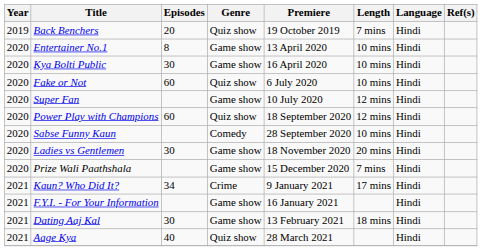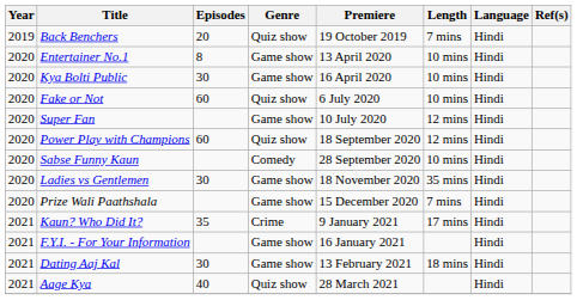 <table class="wikitable">
 <tr>
 <th>Year</th>
 <th>Title</th>
 <th>Episodes</th>
 <th>Genre</th>
 <th>Premiere</th>
 <th>Length</th>
 <th>Language</th>
 <th>Ref(s)</th>
 </tr>
 <tr>
 <td>2019</td>
 <td><em><a href='#'>Back Benchers</a></em></td>
 <td>20</td>
 <td>Quiz show</td>
 <td>19 October 2019</td>
 <td>7 mins</td>
 <td>Hindi</td>
 <td></td>
 </tr>
 <tr>
 <td>2020</td>
 <td><em><a href='#'>Entertainer No.1</a></em></td>
 <td>8</td>
 <td>Game show</td>
 <td>13 April 2020</td>
 <td>10 mins</td>
 <td>Hindi</td>
 <td></td>
 </tr>
 <tr>
 <td>2020</td>
 <td><em><a href='#'>Kya Bolti Public</a></em></td>
 <td>30</td>
 <td>Game show</td>
 <td>16 April 2020</td>
 <td>10 mins</td>
 <td>Hindi</td>
 <td></td>
 </tr>
 <tr>
 <td>2020</td>
 <td><em><a href='#'>Fake or Not</a></em></td>
 <td>60</td>
 <td>Quiz show</td>
 <td>6 July 2020</td>
 <td>10 mins</td>
 <td>Hindi</td>
 <td></td>
 </tr>
 <tr>
 <td>2020</td>
 <td><a href='#'><em>Super Fan</em></a></td>
 <td></td>
 <td>Game show</td>
 <td>10 July 2020</td>
 <td>12 mins</td>
 <td>Hindi</td>
 <td></td>
 </tr>
 <tr>
 <td>2020</td>
 <td><em><a href='#'>Power Play with Champions</a></em></td>
 <td>60</td>
 <td>Quiz show</td>
 <td>18 September 2020</td>
 <td>12 mins</td>
 <td>Hindi</td>
 <td></td>
 </tr>
 <tr>
 <td>2020</td>
 <td><em><a href='#'>Sabse Funny Kaun</a></em></td>
 <td></td>
 <td>Comedy</td>
 <td>28 September 2020</td>
 <td>10 mins</td>
 <td>Hindi</td>
 <td></td>
 </tr>
 <tr>
 <td>2020</td>
 <td><em><a href='#'>Ladies vs Gentlemen</a></em></td>
 <td>30</td>
 <td>Game show</td>
 <td>18 November 2020</td>
-<td>20 mins</td>
+<td>35 mins</td>
 <td>Hindi</td>
 <td></td>
 </tr>
 <tr>
 <td>2020</td>
 <td><em>Prize Wali Paathshala</em></td>
 <td></td>
 <td>Game show</td>
 <td>15 December 2020</td>
 <td>7 mins</td>
 <td>Hindi</td>
 <td></td>
 </tr>
 <tr>
 <td>2021</td>
 <td><em><a href='#'>Kaun? Who Did It?</a></em></td>
-<td>34</td>
+<td>35</td>
 <td>Crime</td>
 <td>9 January 2021</td>
 <td>17 mins</td>
 <td>Hindi</td>
 <td></td>
 </tr>
 <tr>
 <td>2021</td>
 <td><em><a href='#'>F.Y.I. - For Your Information</a></em></td>
 <td></td>
 <td>Game show</td>
 <td>16 January 2021</td>
 <td></td>
 <td>Hindi</td>
 <td></td>
 </tr>
 <tr>
 <td>2021</td>
 <td><em><a href='#'>Dating Aaj Kal</a></em></td>
 <td>30</td>
 <td>Game show</td>
 <td>13 February 2021</td>
 <td>18 mins</td>
 <td>Hindi</td>
 <td></td>
 </tr>
 <tr>
 <td>2021</td>
 <td><em><a href='#'>Aage Kya</a></em></td>
 <td>40</td>
 <td>Quiz show</td>
 <td>28 March 2021</td>
 <td></td>
 <td>Hindi</td>
 <td></td>
 </tr>
 <tr>
 </tr>
 </table>
